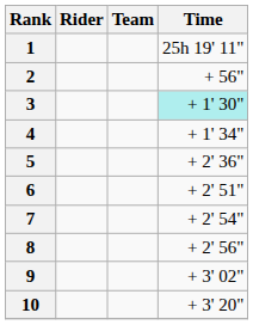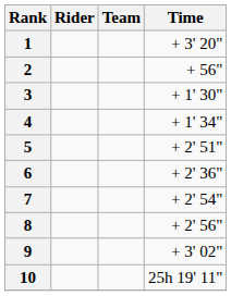 <table class="wikitable" margin-bottom:0;">
 <tr>
 <th scope="col">Rank</th>
 <th scope="col">Rider</th>
 <th scope="col">Team</th>
 <th scope="col">Time</th>
 </tr>
 <tr>
 <th scope="row">1</th>
 <td> </td>
 <td></td>
-<td align="right">25h 19' 11"</td>
+<td align="right">+ 3' 20"</td>
 </tr>
 <tr>
 <th scope="row">2</th>
 <td></td>
 <td></td>
 <td align="right">+ 56"</td>
 </tr>
 <tr>
 <th scope="row">3</th>
 <td></td>
 <td></td>
-<td align="right" style="background: paleturquoise;">+ 1' 30"</td>
+<td align="right">+ 1' 30"</td>
 </tr>
 <tr>
 <th scope="row">4</th>
 <td> </td>
 <td></td>
 <td align="right">+ 1' 34"</td>
 </tr>
 <tr>
 <th scope="row">5</th>
 <td></td>
 <td></td>
-<td align="right">+ 2' 36"</td>
+<td align="right">+ 2' 51"</td>
 </tr>
 <tr>
 <th scope="row">6</th>
 <td></td>
 <td></td>
-<td align="right">+ 2' 51"</td>
+<td align="right">+ 2' 36"</td>
 </tr>
 <tr>
 <th scope="row">7</th>
 <td></td>
 <td></td>
 <td align="right">+ 2' 54"</td>
 </tr>
 <tr>
 <th scope="row">8</th>
 <td></td>
 <td></td>
 <td align="right">+ 2' 56"</td>
 </tr>
 <tr>
 <th scope="row">9</th>
 <td></td>
 <td></td>
 <td align="right">+ 3' 02"</td>
 </tr>
 <tr>
 <th scope="row">10</th>
 <td></td>
 <td></td>
-<td align="right">+ 3' 20"</td>
+<td align="right">25h 19' 11"</td>
 </tr>
 <tr>
 </tr>
 </table>
